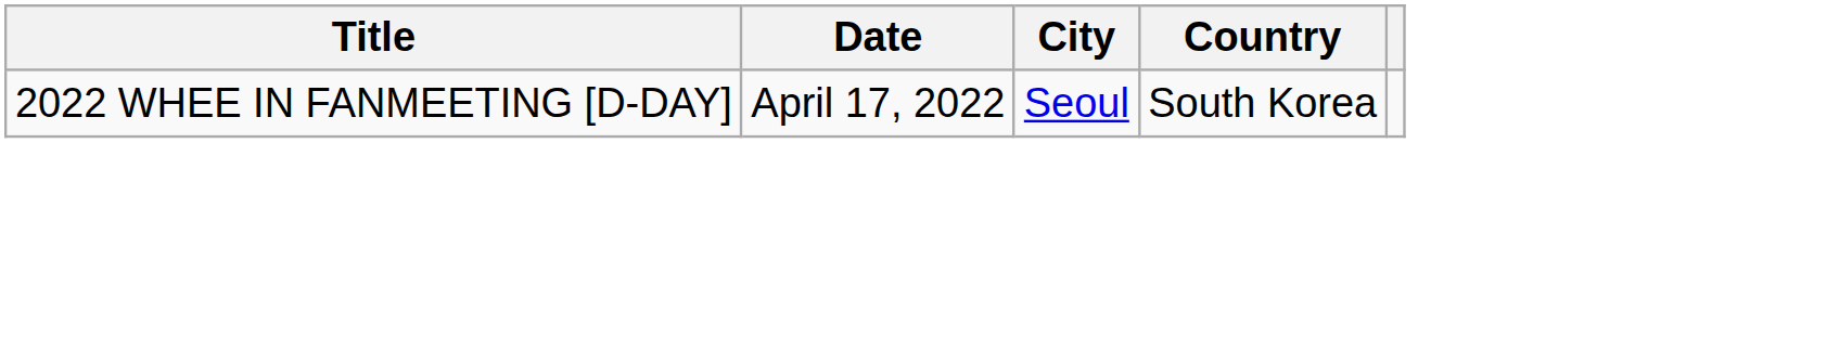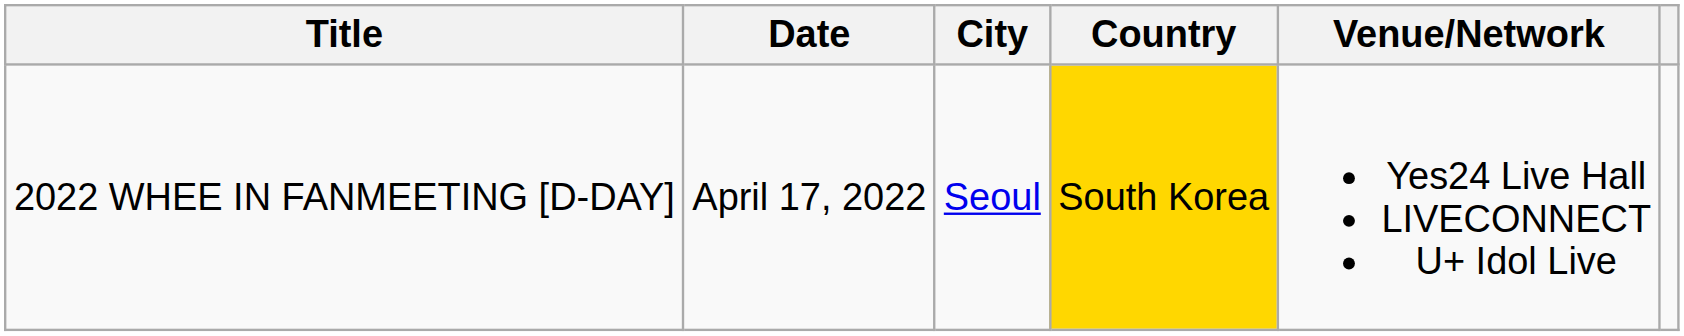 <table class="wikitable" style="text-align:center">
 <tr>
 <th scope="col">Title</th>
 <th>Date</th>
 <th>City</th>
 <th>Country</th>
+<th>Venue/Network</th>
 <th></th>
 </tr>
 <tr>
 <td>2022 WHEE IN FANMEETING [D-DAY]</td>
 <td>April 17, 2022</td>
 <td><a href='#'>Seoul</a></td>
-<td>South Korea</td>
+<td style="background: gold;">South Korea</td>
+<td><br><ul><li>Yes24 Live Hall</li><li>LIVECONNECT</li><li>U+ Idol Live</li></ul></td>
 <td></td>
 </tr>
 </table>
